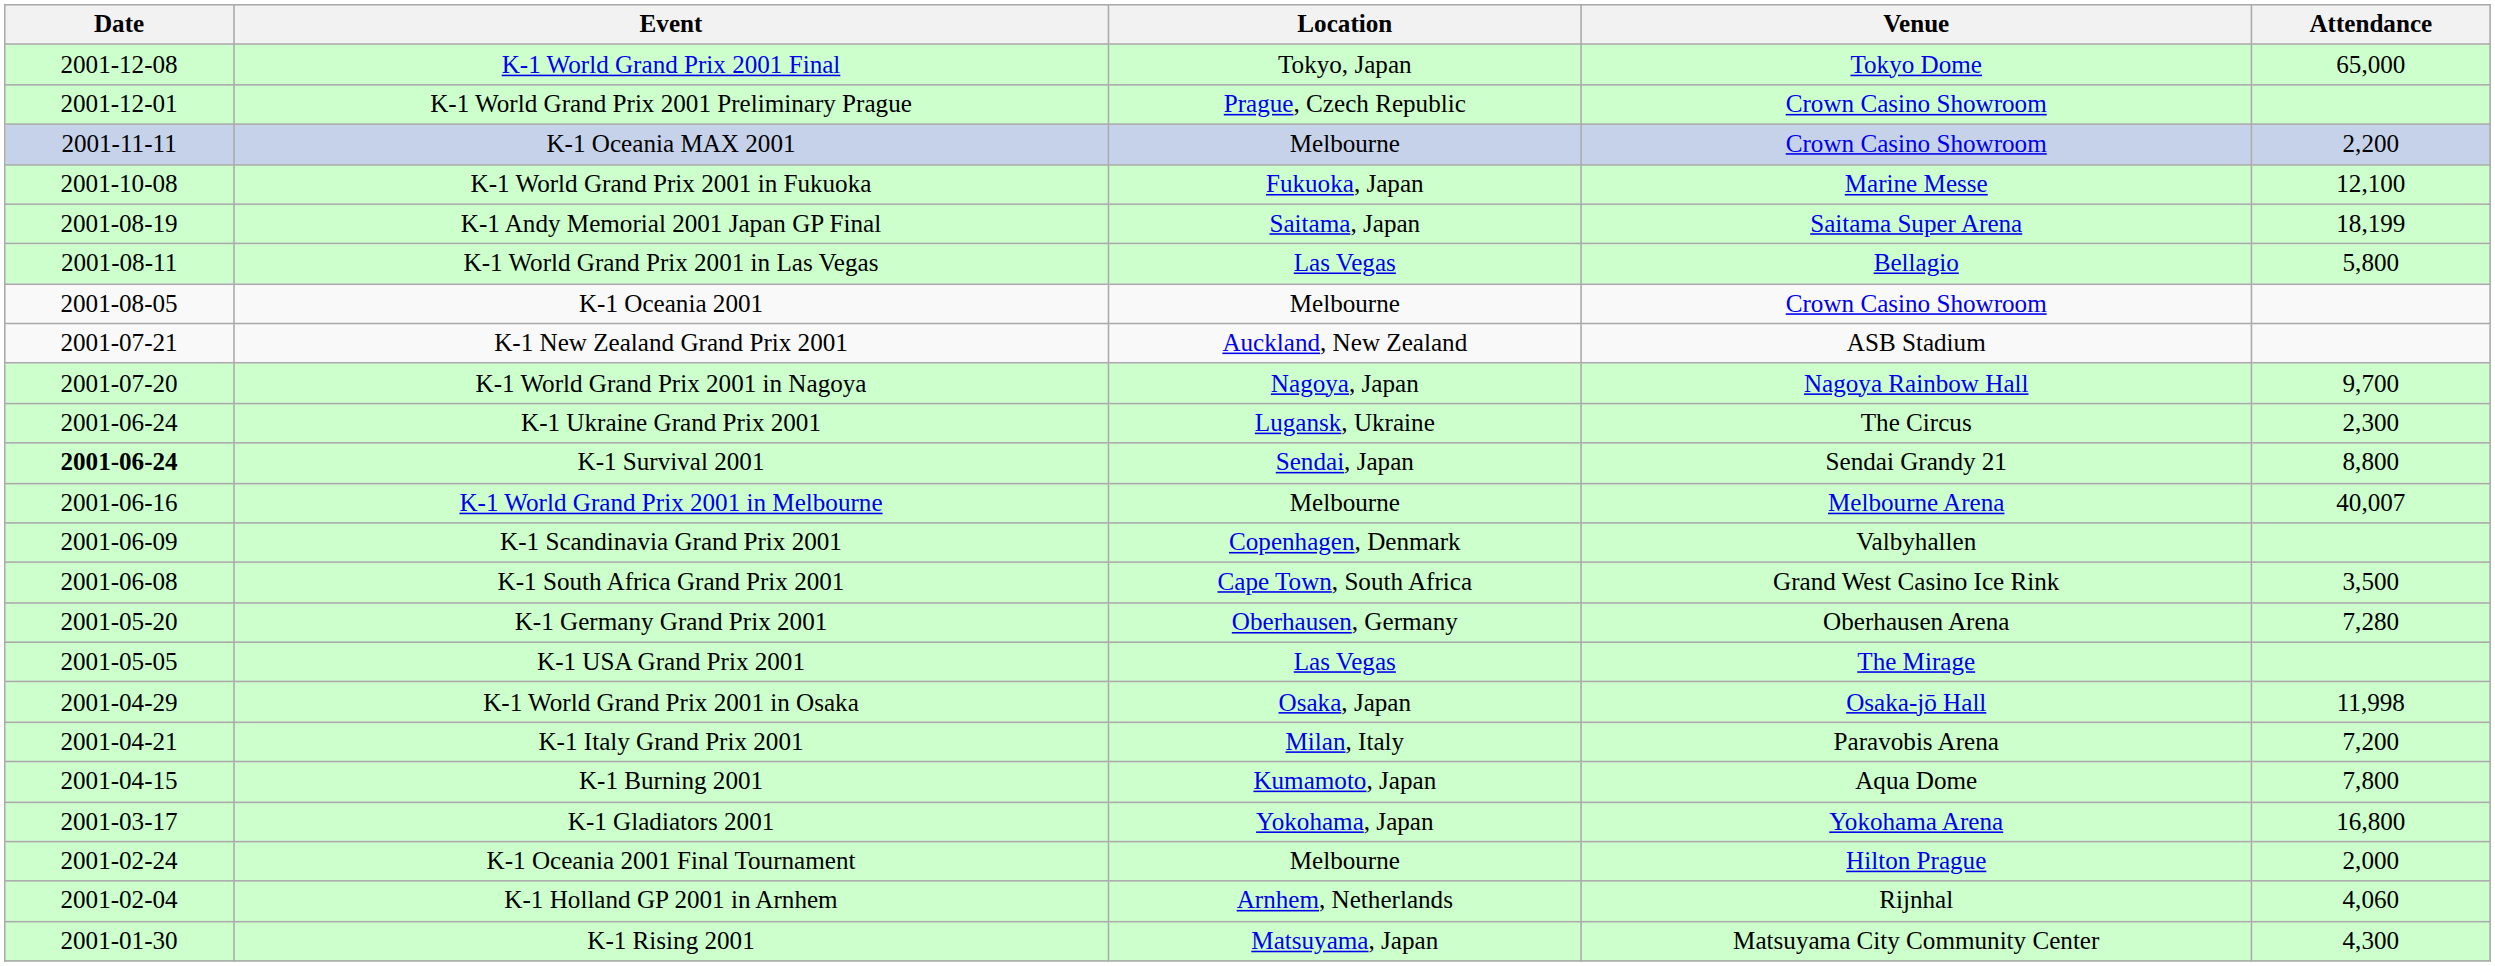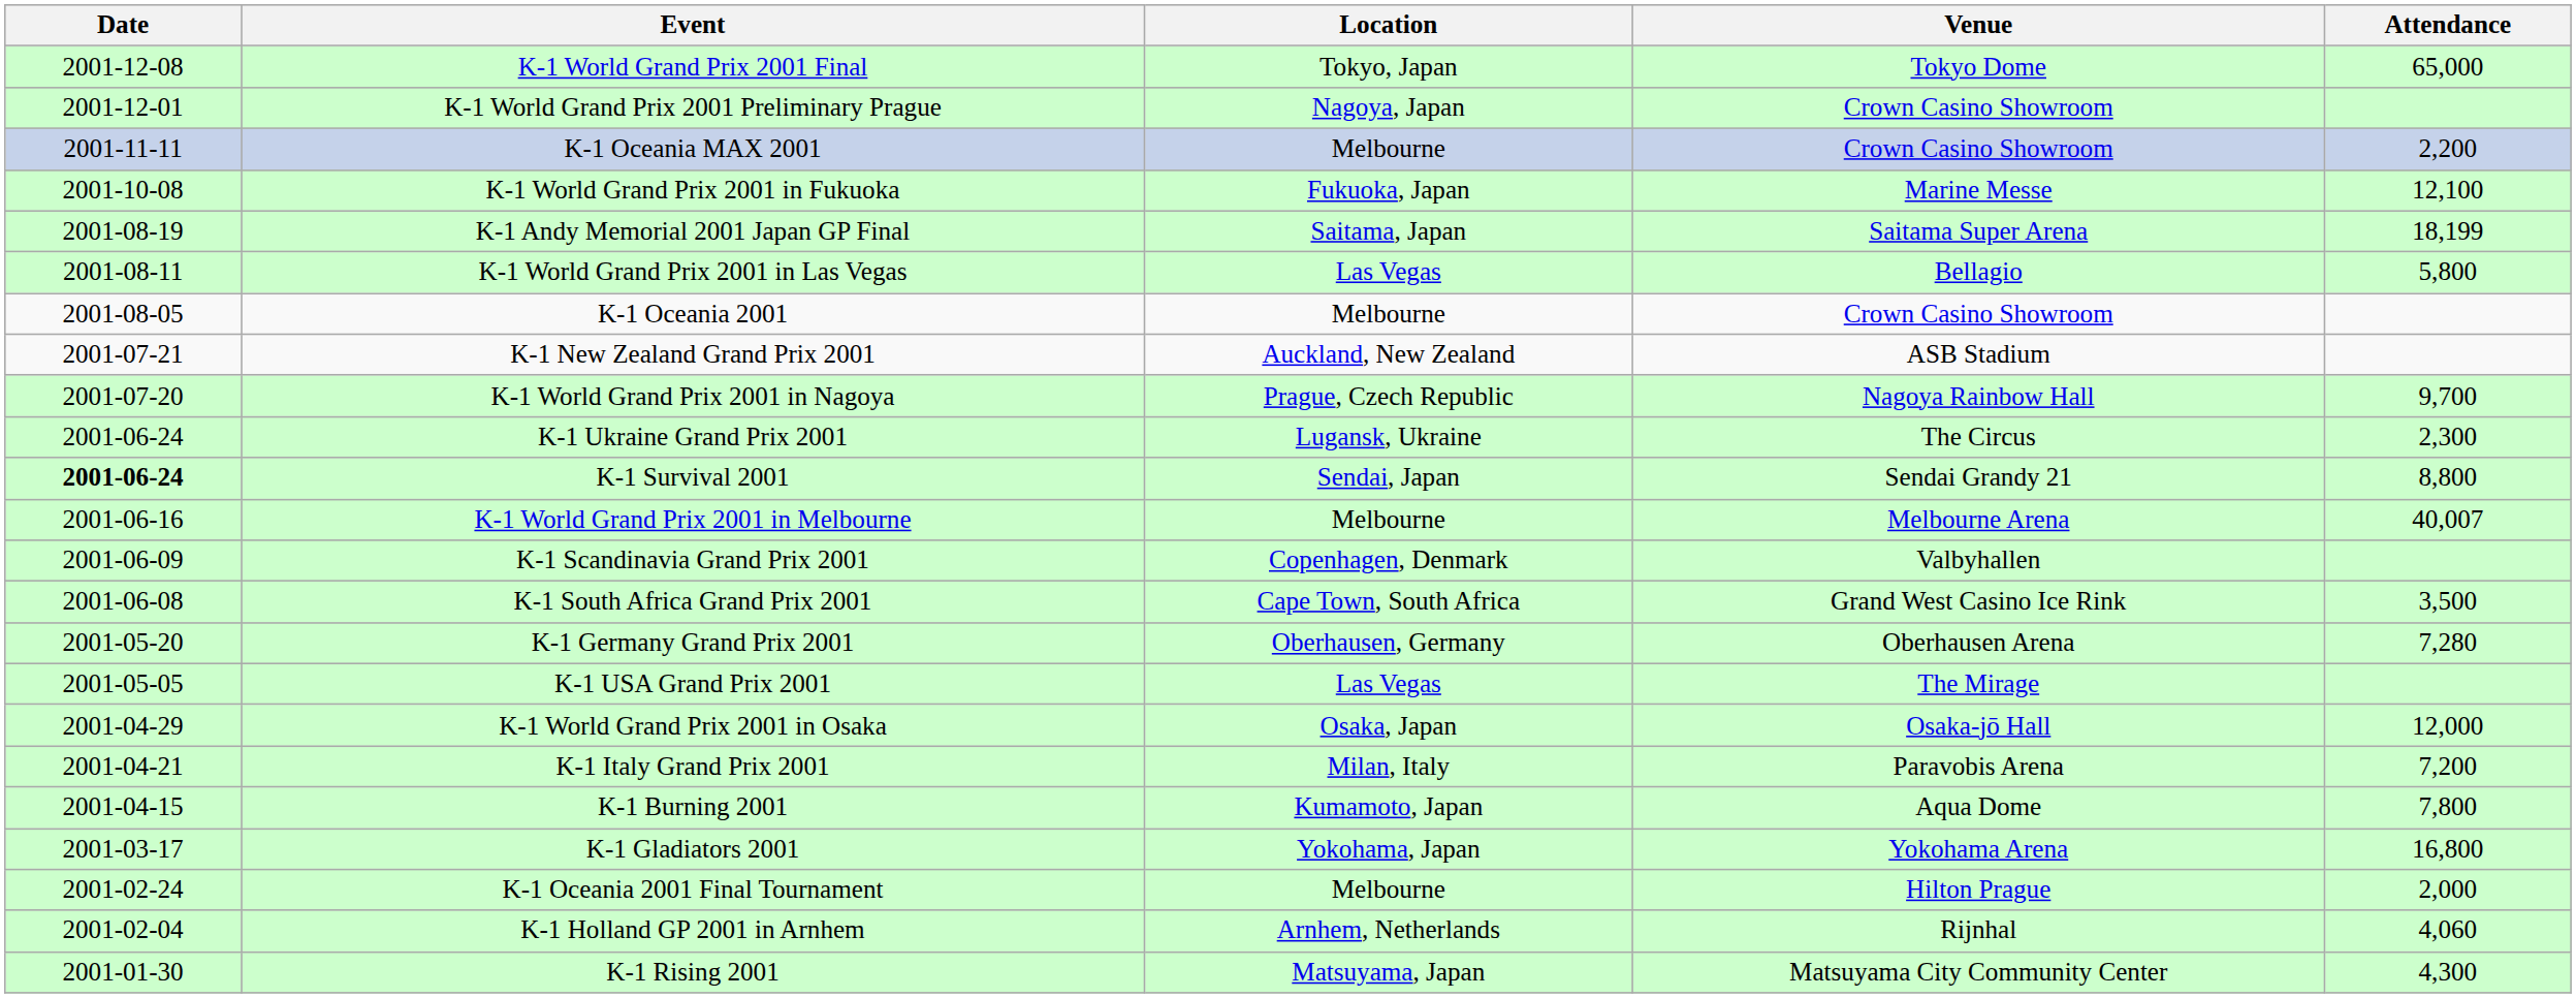 <table class="wikitable" style="width:100%; text-align:center">
 <tr>
 <th>Date</th>
 <th>Event</th>
 <th>Location</th>
 <th>Venue</th>
 <th>Attendance</th>
 </tr>
 <tr style="background:#CCFFCC">
 <td>2001-12-08</td>
 <td><a href='#'>K-1 World Grand Prix 2001 Final</a></td>
 <td> Tokyo, Japan</td>
 <td><a href='#'>Tokyo Dome</a></td>
 <td>65,000</td>
 </tr>
 <tr style="background:#CCFFCC">
 <td>2001-12-01</td>
 <td>K-1 World Grand Prix 2001 Preliminary Prague</td>
-<td> <a href='#'>Prague</a>, Czech Republic</td>
+<td> <a href='#'>Nagoya</a>, Japan</td>
 <td><a href='#'>Crown Casino Showroom</a></td>
 <td></td>
 </tr>
 <tr style="background:#C5D2EA">
 <td>2001-11-11</td>
 <td>K-1 Oceania MAX 2001</td>
 <td> Melbourne</td>
 <td><a href='#'>Crown Casino Showroom</a></td>
 <td>2,200</td>
 </tr>
 <tr style="background:#CCFFCC">
 <td>2001-10-08</td>
 <td>K-1 World Grand Prix 2001 in Fukuoka</td>
 <td> <a href='#'>Fukuoka</a>, Japan</td>
 <td><a href='#'>Marine Messe</a></td>
 <td>12,100</td>
 </tr>
 <tr style="background:#CCFFCC">
 <td>2001-08-19</td>
 <td>K-1 Andy Memorial 2001 Japan GP Final</td>
 <td> <a href='#'>Saitama</a>, Japan</td>
 <td><a href='#'>Saitama Super Arena</a></td>
 <td>18,199</td>
 </tr>
 <tr style="background:#CCFFCC">
 <td>2001-08-11</td>
 <td>K-1 World Grand Prix 2001 in Las Vegas</td>
 <td> <a href='#'>Las Vegas</a></td>
 <td><a href='#'>Bellagio</a></td>
 <td>5,800</td>
 </tr>
 <tr>
 <td>2001-08-05</td>
 <td>K-1 Oceania 2001</td>
 <td> Melbourne</td>
 <td><a href='#'>Crown Casino Showroom</a></td>
 <td></td>
 </tr>
 <tr>
 <td>2001-07-21</td>
 <td>K-1 New Zealand Grand Prix 2001</td>
 <td> <a href='#'>Auckland</a>, New Zealand</td>
 <td>ASB Stadium</td>
 <td></td>
 </tr>
 <tr style="background:#CCFFCC">
 <td>2001-07-20</td>
 <td>K-1 World Grand Prix 2001 in Nagoya</td>
-<td> <a href='#'>Nagoya</a>, Japan</td>
+<td> <a href='#'>Prague</a>, Czech Republic</td>
 <td><a href='#'>Nagoya Rainbow Hall</a></td>
 <td>9,700</td>
 </tr>
 <tr style="background:#CCFFCC">
 <td>2001-06-24</td>
 <td>K-1 Ukraine Grand Prix 2001</td>
 <td> <a href='#'>Lugansk</a>, Ukraine</td>
 <td>The Circus</td>
 <td>2,300</td>
 </tr>
 <tr style="background:#CCFFCC">
 <td><strong>2001-06-24</strong></td>
 <td>K-1 Survival 2001</td>
 <td> <a href='#'>Sendai</a>, Japan</td>
 <td>Sendai Grandy 21</td>
 <td>8,800</td>
 </tr>
 <tr style="background:#CCFFCC">
 <td>2001-06-16</td>
 <td><a href='#'>K-1 World Grand Prix 2001 in Melbourne</a></td>
 <td> Melbourne</td>
 <td><a href='#'>Melbourne Arena</a></td>
 <td>40,007</td>
 </tr>
 <tr style="background:#CCFFCC">
 <td>2001-06-09</td>
 <td>K-1 Scandinavia Grand Prix 2001</td>
 <td> <a href='#'>Copenhagen</a>, Denmark</td>
 <td>Valbyhallen</td>
 <td></td>
 </tr>
 <tr style="background:#CCFFCC">
 <td>2001-06-08</td>
 <td>K-1 South Africa Grand Prix 2001</td>
 <td> <a href='#'>Cape Town</a>, South Africa</td>
 <td>Grand West Casino Ice Rink</td>
 <td>3,500</td>
 </tr>
 <tr style="background:#CCFFCC">
 <td>2001-05-20</td>
 <td>K-1 Germany Grand Prix 2001</td>
 <td> <a href='#'>Oberhausen</a>, Germany</td>
 <td>Oberhausen Arena</td>
 <td>7,280</td>
 </tr>
 <tr style="background:#CCFFCC">
 <td>2001-05-05</td>
 <td>K-1 USA Grand Prix 2001</td>
 <td> <a href='#'>Las Vegas</a></td>
 <td><a href='#'>The Mirage</a></td>
 <td></td>
 </tr>
 <tr style="background:#CCFFCC">
 <td>2001-04-29</td>
 <td>K-1 World Grand Prix 2001 in Osaka</td>
 <td> <a href='#'>Osaka</a>, Japan</td>
 <td><a href='#'>Osaka-jō Hall</a></td>
-<td>11,998</td>
+<td>12,000</td>
 </tr>
 <tr style="background:#CCFFCC">
 <td>2001-04-21</td>
 <td>K-1 Italy Grand Prix 2001</td>
 <td> <a href='#'>Milan</a>, Italy</td>
 <td>Paravobis Arena</td>
 <td>7,200</td>
 </tr>
 <tr style="background:#CCFFCC">
 <td>2001-04-15</td>
 <td>K-1 Burning 2001</td>
 <td> <a href='#'>Kumamoto</a>, Japan</td>
 <td>Aqua Dome</td>
 <td>7,800</td>
 </tr>
 <tr style="background:#CCFFCC">
 <td>2001-03-17</td>
 <td>K-1 Gladiators 2001</td>
 <td> <a href='#'>Yokohama</a>, Japan</td>
 <td><a href='#'>Yokohama Arena</a></td>
 <td>16,800</td>
 </tr>
 <tr style="background:#CCFFCC">
 <td>2001-02-24</td>
 <td>K-1 Oceania 2001 Final Tournament</td>
 <td> Melbourne</td>
 <td><a href='#'>Hilton Prague</a></td>
 <td>2,000</td>
 </tr>
 <tr style="background:#CCFFCC">
 <td>2001-02-04</td>
 <td>K-1 Holland GP 2001 in Arnhem</td>
 <td> <a href='#'>Arnhem</a>, Netherlands</td>
 <td>Rijnhal</td>
 <td>4,060</td>
 </tr>
 <tr style="background:#CCFFCC">
 <td>2001-01-30</td>
 <td>K-1 Rising 2001</td>
 <td> <a href='#'>Matsuyama</a>, Japan</td>
 <td>Matsuyama City Community Center</td>
 <td>4,300</td>
 </tr>
 </table>
